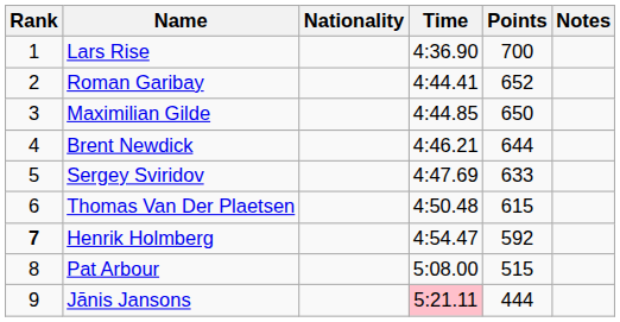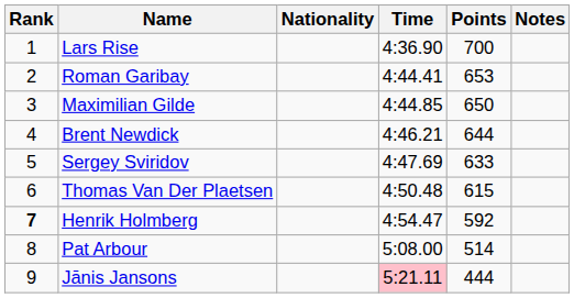 <table class="wikitable sortable" style="text-align:center">
 <tr>
 <th>Rank</th>
 <th>Name</th>
 <th>Nationality</th>
 <th>Time</th>
 <th>Points</th>
 <th>Notes</th>
 </tr>
 <tr>
 <td>1</td>
 <td align="left"><a href='#'>Lars Rise</a></td>
 <td align=left></td>
 <td>4:36.90</td>
 <td>700</td>
 <td></td>
 </tr>
 <tr>
 <td>2</td>
 <td align="left"><a href='#'>Roman Garibay</a></td>
 <td align=left></td>
 <td>4:44.41</td>
-<td>652</td>
+<td>653</td>
 <td></td>
 </tr>
 <tr>
 <td>3</td>
 <td align="left"><a href='#'>Maximilian Gilde</a></td>
 <td align=left></td>
 <td>4:44.85</td>
 <td>650</td>
 <td></td>
 </tr>
 <tr>
 <td>4</td>
 <td align="left"><a href='#'>Brent Newdick</a></td>
 <td align=left></td>
 <td>4:46.21</td>
 <td>644</td>
 <td></td>
 </tr>
 <tr>
 <td>5</td>
 <td align="left"><a href='#'>Sergey Sviridov</a></td>
 <td align=left></td>
 <td>4:47.69</td>
 <td>633</td>
 <td></td>
 </tr>
 <tr>
 <td>6</td>
 <td align="left"><a href='#'>Thomas Van Der Plaetsen</a></td>
 <td align=left></td>
 <td>4:50.48</td>
 <td>615</td>
 <td></td>
 </tr>
 <tr>
 <td><strong>7</strong></td>
 <td align="left"><a href='#'>Henrik Holmberg</a></td>
 <td align=left></td>
 <td>4:54.47</td>
 <td>592</td>
 <td></td>
 </tr>
 <tr>
 <td>8</td>
 <td align="left"><a href='#'>Pat Arbour</a></td>
 <td align=left></td>
 <td>5:08.00</td>
-<td>515</td>
+<td>514</td>
 <td></td>
 </tr>
 <tr>
 <td>9</td>
 <td align="left"><a href='#'>Jānis Jansons</a></td>
 <td align=left></td>
 <td style="background: pink;">5:21.11</td>
 <td>444</td>
 <td></td>
 </tr>
 </table>
